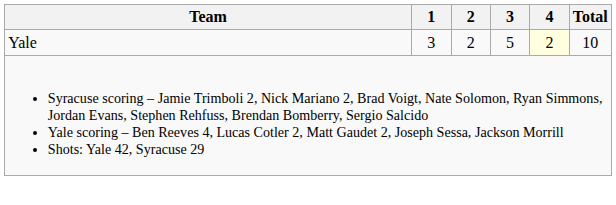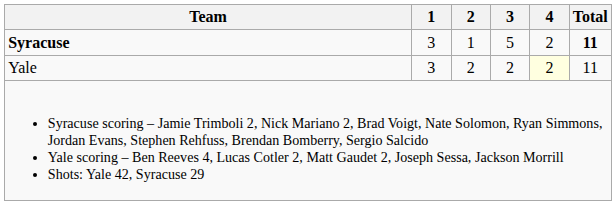 <table class="wikitable" style="text-align:center; max-width:40em">
 <tr>
 <th>Team</th>
 <th style="width:2em">1</th>
 <th style="width:2em">2</th>
 <th style="width:2em">3</th>
 <th style="width:2em">4</th>
 <th style="width:2em">Total</th>
 </tr>
 <tr>
+<td style="text-align:left"><strong>Syracuse</strong></td>
+<td>3</td>
+<td>1</td>
+<td>5</td>
+<td>2</td>
+<td><strong>11</strong></td>
+</tr>
+<tr>
 <td style="text-align:left">Yale</td>
 <td>3</td>
 <td>2</td>
-<td>5</td>
+<td>2</td>
 <td style="background: lightyellow;">2</td>
-<td>10</td>
+<td>11</td>
 </tr>
 <tr>
 <td colspan=6 style="text-align:left; font-size:88%;"><br><ul><li>Syracuse scoring – Jamie Trimboli 2, Nick Mariano 2, Brad Voigt, Nate Solomon, Ryan Simmons, Jordan Evans, Stephen Rehfuss, Brendan Bomberry, Sergio Salcido</li><li>Yale scoring – Ben Reeves 4, Lucas Cotler 2, Matt Gaudet 2, Joseph Sessa, Jackson Morrill</li><li>Shots: Yale 42, Syracuse 29</li></ul></td>
 </tr>
 </table>
